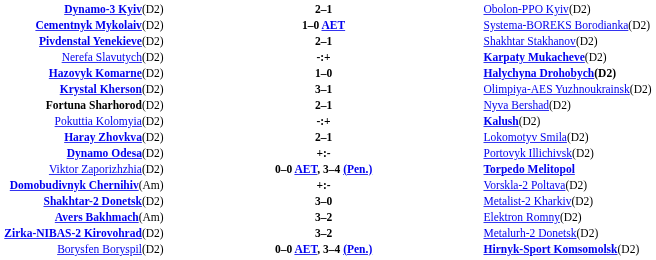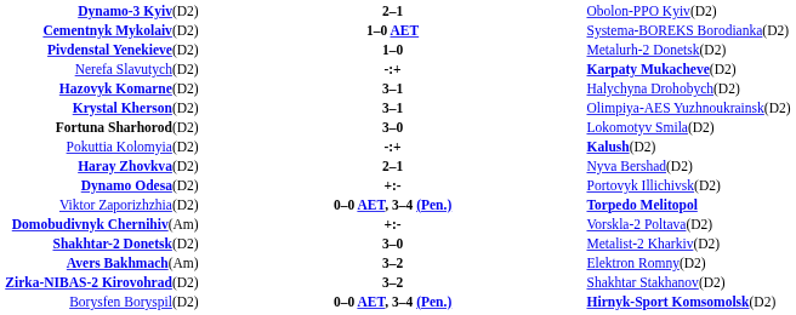 <table width=100% cellspacing=1>
 <tr>
 <th width=20%></th>
 <th width=20%></th>
 <th width=20%></th>
 <th></th>
 </tr>
 <tr style=font-size:90%>
 <td align=right><strong><a href='#'>Dynamo-3 Kyiv</a></strong>(D2)</td>
 <td align=center><strong>2–1</strong></td>
 <td><a href='#'>Obolon-PPO Kyiv</a>(D2)</td>
 <td></td>
 </tr>
 <tr style=font-size:90%>
 <td align=right><strong><a href='#'>Cementnyk Mykolaiv</a></strong>(D2)</td>
 <td align=center><strong>1–0 <a href='#'>AET</a></strong></td>
 <td><a href='#'>Systema-BOREKS Borodianka</a>(D2)</td>
 <td></td>
 </tr>
 <tr style=font-size:90%>
 <td align=right><strong><a href='#'>Pivdenstal Yenekieve</a></strong>(D2)</td>
-<td align=center><strong>2–1</strong></td>
-<td><a href='#'>Shakhtar Stakhanov</a>(D2)</td>
+<td align=center><strong>1–0</strong></td>
+<td><a href='#'>Metalurh-2 Donetsk</a>(D2)</td>
 <td></td>
 </tr>
 <tr style=font-size:90%>
 <td align=right><a href='#'>Nerefa Slavutych</a>(D2)</td>
 <td align=center><strong>-:+</strong></td>
 <td><strong><a href='#'>Karpaty Mukacheve</a></strong>(D2)</td>
 <td></td>
 </tr>
 <tr style=font-size:90%>
 <td align=right><strong><a href='#'>Hazovyk Komarne</a></strong>(D2)</td>
-<td align=center><strong>1–0</strong></td>
-<td><strong><a href='#'>Halychyna Drohobych</a>(D2)</strong></td>
+<td align=center><strong>3–1</strong></td>
+<td><a href='#'>Halychyna Drohobych</a>(D2)</td>
 <td></td>
 </tr>
 <tr style=font-size:90%>
 <td align=right><strong><a href='#'>Krystal Kherson</a></strong>(D2)</td>
 <td align=center><strong>3–1</strong></td>
 <td><a href='#'>Olimpiya-AES Yuzhnoukrainsk</a>(D2)</td>
 <td></td>
 </tr>
 <tr style=font-size:90%>
 <td align=right><strong>Fortuna Sharhorod</strong>(D2)</td>
-<td align=center><strong>2–1</strong></td>
-<td><a href='#'>Nyva Bershad</a>(D2)</td>
+<td align=center><strong>3–0</strong></td>
+<td><a href='#'>Lokomotyv Smila</a>(D2)</td>
 <td></td>
 </tr>
 <tr style=font-size:90%>
 <td align=right><a href='#'>Pokuttia Kolomyia</a>(D2)</td>
 <td align=center><strong>-:+</strong></td>
 <td><strong><a href='#'>Kalush</a></strong>(D2)</td>
 <td></td>
 </tr>
 <tr style=font-size:90%>
 <td align=right><strong><a href='#'>Haray Zhovkva</a></strong>(D2)</td>
 <td align=center><strong>2–1</strong></td>
-<td><a href='#'>Lokomotyv Smila</a>(D2)</td>
+<td><a href='#'>Nyva Bershad</a>(D2)</td>
 <td></td>
 </tr>
 <tr style=font-size:90%>
 <td align=right><strong><a href='#'>Dynamo Odesa</a></strong>(D2)</td>
 <td align=center><strong>+:-</strong></td>
 <td><a href='#'>Portovyk Illichivsk</a>(D2)</td>
 <td></td>
 </tr>
 <tr style=font-size:90%>
 <td align=right><a href='#'>Viktor Zaporizhzhia</a>(D2)</td>
 <td align=center><strong>0–0 <a href='#'>AET</a>, 3–4 <a href='#'>(Pen.)</a></strong></td>
 <td><strong><a href='#'>Torpedo Melitopol</a></strong></td>
 <td></td>
 </tr>
 <tr style=font-size:90%>
 <td align=right><strong><a href='#'>Domobudivnyk Chernihiv</a></strong>(Am)</td>
 <td align=center><strong>+:-</strong></td>
 <td><a href='#'>Vorskla-2 Poltava</a>(D2)</td>
 <td></td>
 </tr>
 <tr style=font-size:90%>
 <td align=right><strong><a href='#'>Shakhtar-2 Donetsk</a></strong>(D2)</td>
 <td align=center><strong>3–0</strong></td>
 <td><a href='#'>Metalist-2 Kharkiv</a>(D2)</td>
 <td></td>
 </tr>
 <tr style=font-size:90%>
 <td align=right><strong><a href='#'>Avers Bakhmach</a></strong>(Am)</td>
 <td align=center><strong>3–2</strong></td>
 <td><a href='#'>Elektron Romny</a>(D2)</td>
 <td></td>
 </tr>
 <tr style=font-size:90%>
 <td align=right><strong><a href='#'>Zirka-NIBAS-2 Kirovohrad</a></strong>(D2)</td>
 <td align=center><strong>3–2</strong></td>
-<td><a href='#'>Metalurh-2 Donetsk</a>(D2)</td>
+<td><a href='#'>Shakhtar Stakhanov</a>(D2)</td>
 <td></td>
 </tr>
 <tr style=font-size:90%>
 <td align=right><a href='#'>Borysfen Boryspil</a>(D2)</td>
 <td align=center><strong>0–0 <a href='#'>AET</a>, 3–4 <a href='#'>(Pen.)</a></strong></td>
 <td><strong><a href='#'>Hirnyk-Sport Komsomolsk</a></strong>(D2)</td>
 </tr>
 </table>
